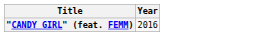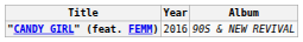 <table class="wikitable plainrowheaders" style="text-align:center;">
 <tr>
 <th scope="col">Title</th>
 <th scope="col">Year</th>
+<th scope="col">Album</th>
 </tr>
 <tr>
 <th scope="row">"<a href='#'>CANDY GIRL</a>" <span>(feat. <a href='#'>FEMM</a>)</span></th>
 <td rowspan="1">2016</td>
+<td rowspan="1"><em>90S & NEW REVIVAL</em></td>
 </tr>
 </table>
